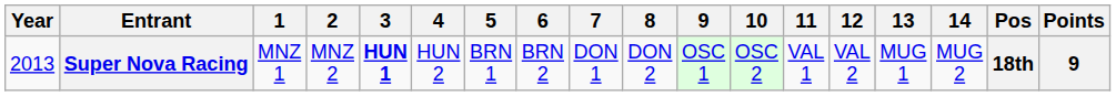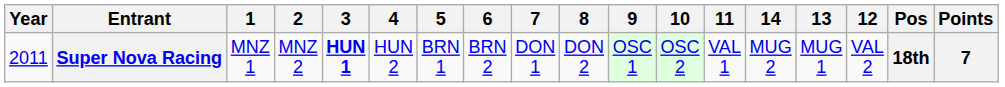 <table class="wikitable" style="text-align:center; font-size:85%">
 <tr>
 <th>Year</th>
 <th>Entrant</th>
 <th>1</th>
 <th>2</th>
 <th>3</th>
 <th>4</th>
 <th>5</th>
 <th>6</th>
 <th>7</th>
 <th>8</th>
 <th>9</th>
 <th>10</th>
 <th>11</th>
+<th>14</th>
+<th>13</th>
 <th>12</th>
-<th>13</th>
-<th>14</th>
 <th>Pos</th>
 <th>Points</th>
 </tr>
 <tr>
-<td><a href='#'>2013</a></td>
+<td><a href='#'>2011</a></td>
 <th nowrap><a href='#'>Super Nova Racing</a></th>
 <td><a href='#'>MNZ<br>1</a></td>
 <td><a href='#'>MNZ<br>2</a></td>
 <td><strong><a href='#'>HUN<br>1</a></strong></td>
 <td><a href='#'>HUN<br>2</a></td>
 <td><a href='#'>BRN<br>1</a></td>
 <td><a href='#'>BRN<br>2</a></td>
 <td><a href='#'>DON<br>1</a></td>
 <td><a href='#'>DON<br>2</a></td>
 <td style="background:#DFFFDF;"><a href='#'>OSC<br>1</a><br></td>
 <td style="background:#DFFFDF;"><a href='#'>OSC<br>2</a><br></td>
 <td><a href='#'>VAL<br>1</a></td>
+<td><a href='#'>MUG<br>2</a></td>
+<td><a href='#'>MUG<br>1</a></td>
 <td><a href='#'>VAL<br>2</a></td>
-<td><a href='#'>MUG<br>1</a></td>
-<td><a href='#'>MUG<br>2</a></td>
 <th>18th</th>
-<th>9</th>
+<th>7</th>
 </tr>
 </table>
